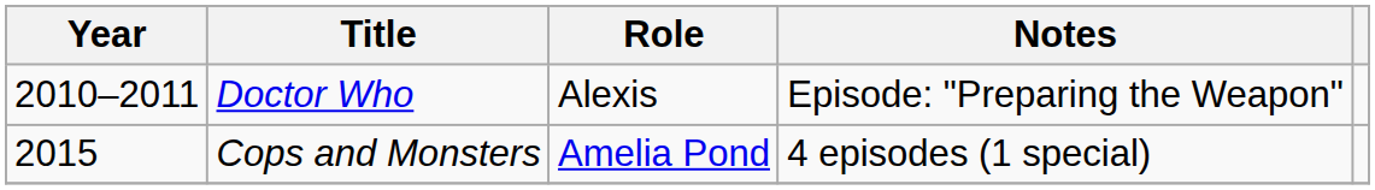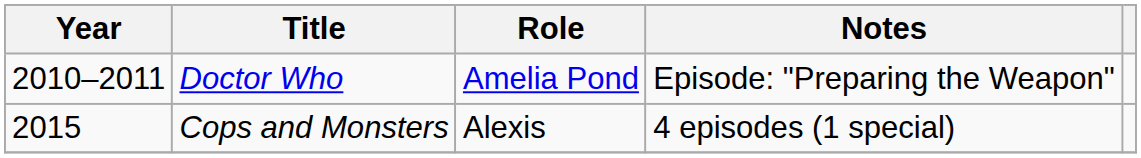 <table class="wikitable">
 <tr>
 <th>Year</th>
 <th>Title</th>
 <th>Role</th>
 <th>Notes</th>
 <th></th>
 </tr>
 <tr>
 <td>2010–2011</td>
 <td><em><a href='#'>Doctor Who</a></em></td>
-<td>Alexis</td>
+<td><a href='#'>Amelia Pond</a></td>
 <td>Episode: "Preparing the Weapon"</td>
 <td></td>
 </tr>
 <tr>
 <td>2015</td>
 <td><em>Cops and Monsters</em></td>
-<td><a href='#'>Amelia Pond</a></td>
+<td>Alexis</td>
 <td>4 episodes (1 special)</td>
 <td></td>
 </tr>
 <tr>
 </tr>
 </table>
